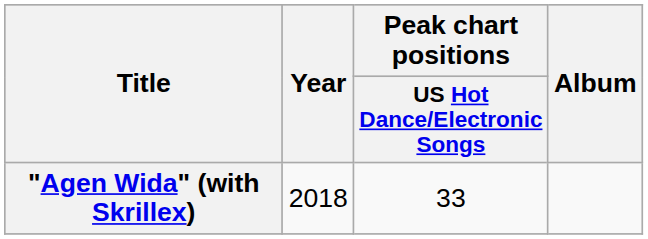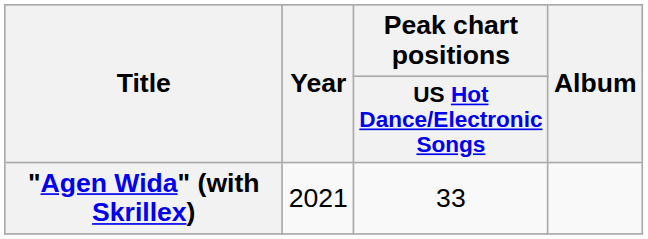 <table class="wikitable plainrowheaders" style="text-align:center;">
 <tr>
 <th scope="col" rowspan="2" style="width:10em;">Title</th>
 <th scope="col" rowspan="2" style="width:1em;">Year</th>
 <th>Peak chart positions</th>
 <th scope="col" rowspan="2">Album</th>
 </tr>
 <tr>
 <th scope="col" style="width:3em;font-size:85%;">US <a href='#'>Hot Dance/Electronic Songs</a><br></th>
 </tr>
 <tr>
 <th scope="row">"<a href='#'>Agen Wida</a>" (with <a href='#'>Skrillex</a>)</th>
-<td>2018</td>
+<td>2021</td>
 <td>33</td>
 <td></td>
 </tr>
 </table>
